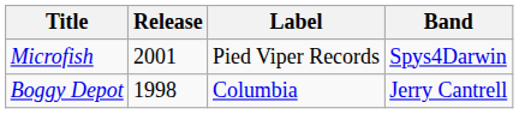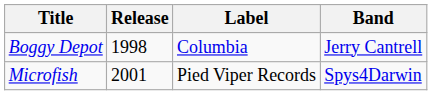 <table class="wikitable">
 <tr>
 <th>Title</th>
 <th>Release</th>
 <th>Label</th>
 <th>Band</th>
 </tr>
 <tr>
+<td><em><a href='#'>Boggy Depot</a></em></td>
+<td>1998</td>
+<td><a href='#'>Columbia</a></td>
+<td><a href='#'>Jerry Cantrell</a></td>
+</tr>
+<tr>
 <td><em><a href='#'>Microfish</a></em></td>
 <td>2001</td>
 <td>Pied Viper Records</td>
 <td><a href='#'>Spys4Darwin</a></td>
 </tr>
-<tr>
-<td><em><a href='#'>Boggy Depot</a></em></td>
-<td>1998</td>
-<td><a href='#'>Columbia</a></td>
-<td><a href='#'>Jerry Cantrell</a></td>
-</tr>
 </table>
